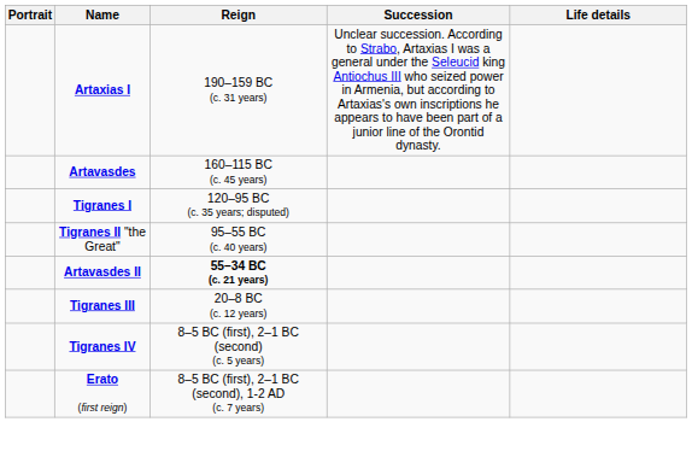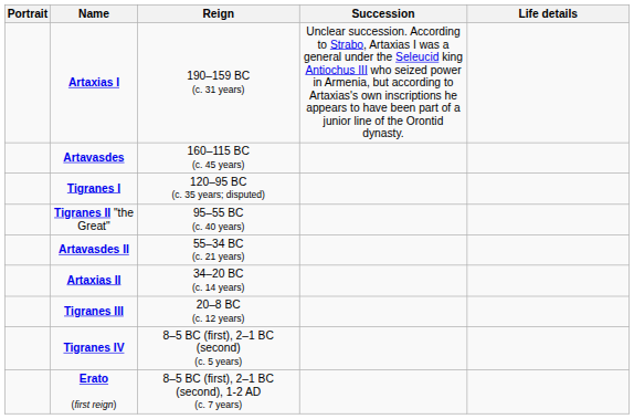 <table class="wikitable" style="text-align:center; width:100%;">
 <tr>
 <th width="7%">Portrait</th>
 <th width="14%">Name</th>
 <th width="26%">Reign</th>
 <th width="27%">Succession</th>
 <th width="26%">Life details</th>
 </tr>
 <tr>
 <td></td>
 <td><strong><a href='#'>Artaxias I</a></strong><br></td>
 <td> 190–159 BC<br><small>(c. 31 years)</small></td>
 <td>Unclear succession. According to <a href='#'>Strabo</a>, Artaxias I was a general under the <a href='#'>Seleucid</a> king <a href='#'>Antiochus III</a> who seized power in Armenia, but according to Artaxias's own inscriptions he appears to have been part of a junior line of the Orontid dynasty.</td>
 <td></td>
 </tr>
 <tr>
 <td></td>
 <td><strong><a href='#'>Artavasdes</a></strong><br></td>
 <td> 160–115 BC<br><small>(c. 45 years)</small></td>
 <td></td>
 <td></td>
 </tr>
 <tr>
 <td></td>
 <td><strong><a href='#'>Tigranes I</a></strong><br></td>
 <td> 120–95 BC<br><small>(c. 35 years; disputed)</small></td>
 <td></td>
 <td></td>
 </tr>
 <tr>
 <td></td>
 <td><strong><a href='#'>Tigranes II</a></strong> "the Great"<br></td>
 <td> 95–55 BC<br><small>(c. 40 years)</small></td>
 <td></td>
 <td></td>
 </tr>
 <tr>
 <td></td>
 <td><strong><a href='#'>Artavasdes II</a></strong><br></td>
-<td><strong> 55–34 BC<br><small>(c. 21 years)</small></strong></td>
+<td> 55–34 BC<br><small>(c. 21 years)</small></td>
+<td></td>
+<td></td>
+</tr>
+<tr>
+<td></td>
+<td><strong><a href='#'>Artaxias II</a></strong><br></td>
+<td> 34–20 BC<br><small>(c. 14 years)</small></td>
 <td></td>
 <td></td>
 </tr>
 <tr>
 <td></td>
 <td><strong><a href='#'>Tigranes III</a></strong><br></td>
 <td> 20–8 BC<br><small>(c. 12 years)</small></td>
 <td></td>
 <td></td>
 </tr>
 <tr>
 <td></td>
 <td><strong><a href='#'>Tigranes IV</a></strong><br></td>
 <td> 8–5 BC (first), 2–1 BC (second)<br><small>(c. 5 years)</small></td>
 <td></td>
 <td></td>
 </tr>
 <tr>
 <td></td>
 <td><strong><a href='#'>Erato</a></strong><br><br><small>(<em>first reign</em>)</small></td>
 <td> 8–5 BC (first), 2–1 BC (second), 1-2 AD<br><small>(c. 7 years)</small></td>
 <td></td>
 <td></td>
 </tr>
 </table>
